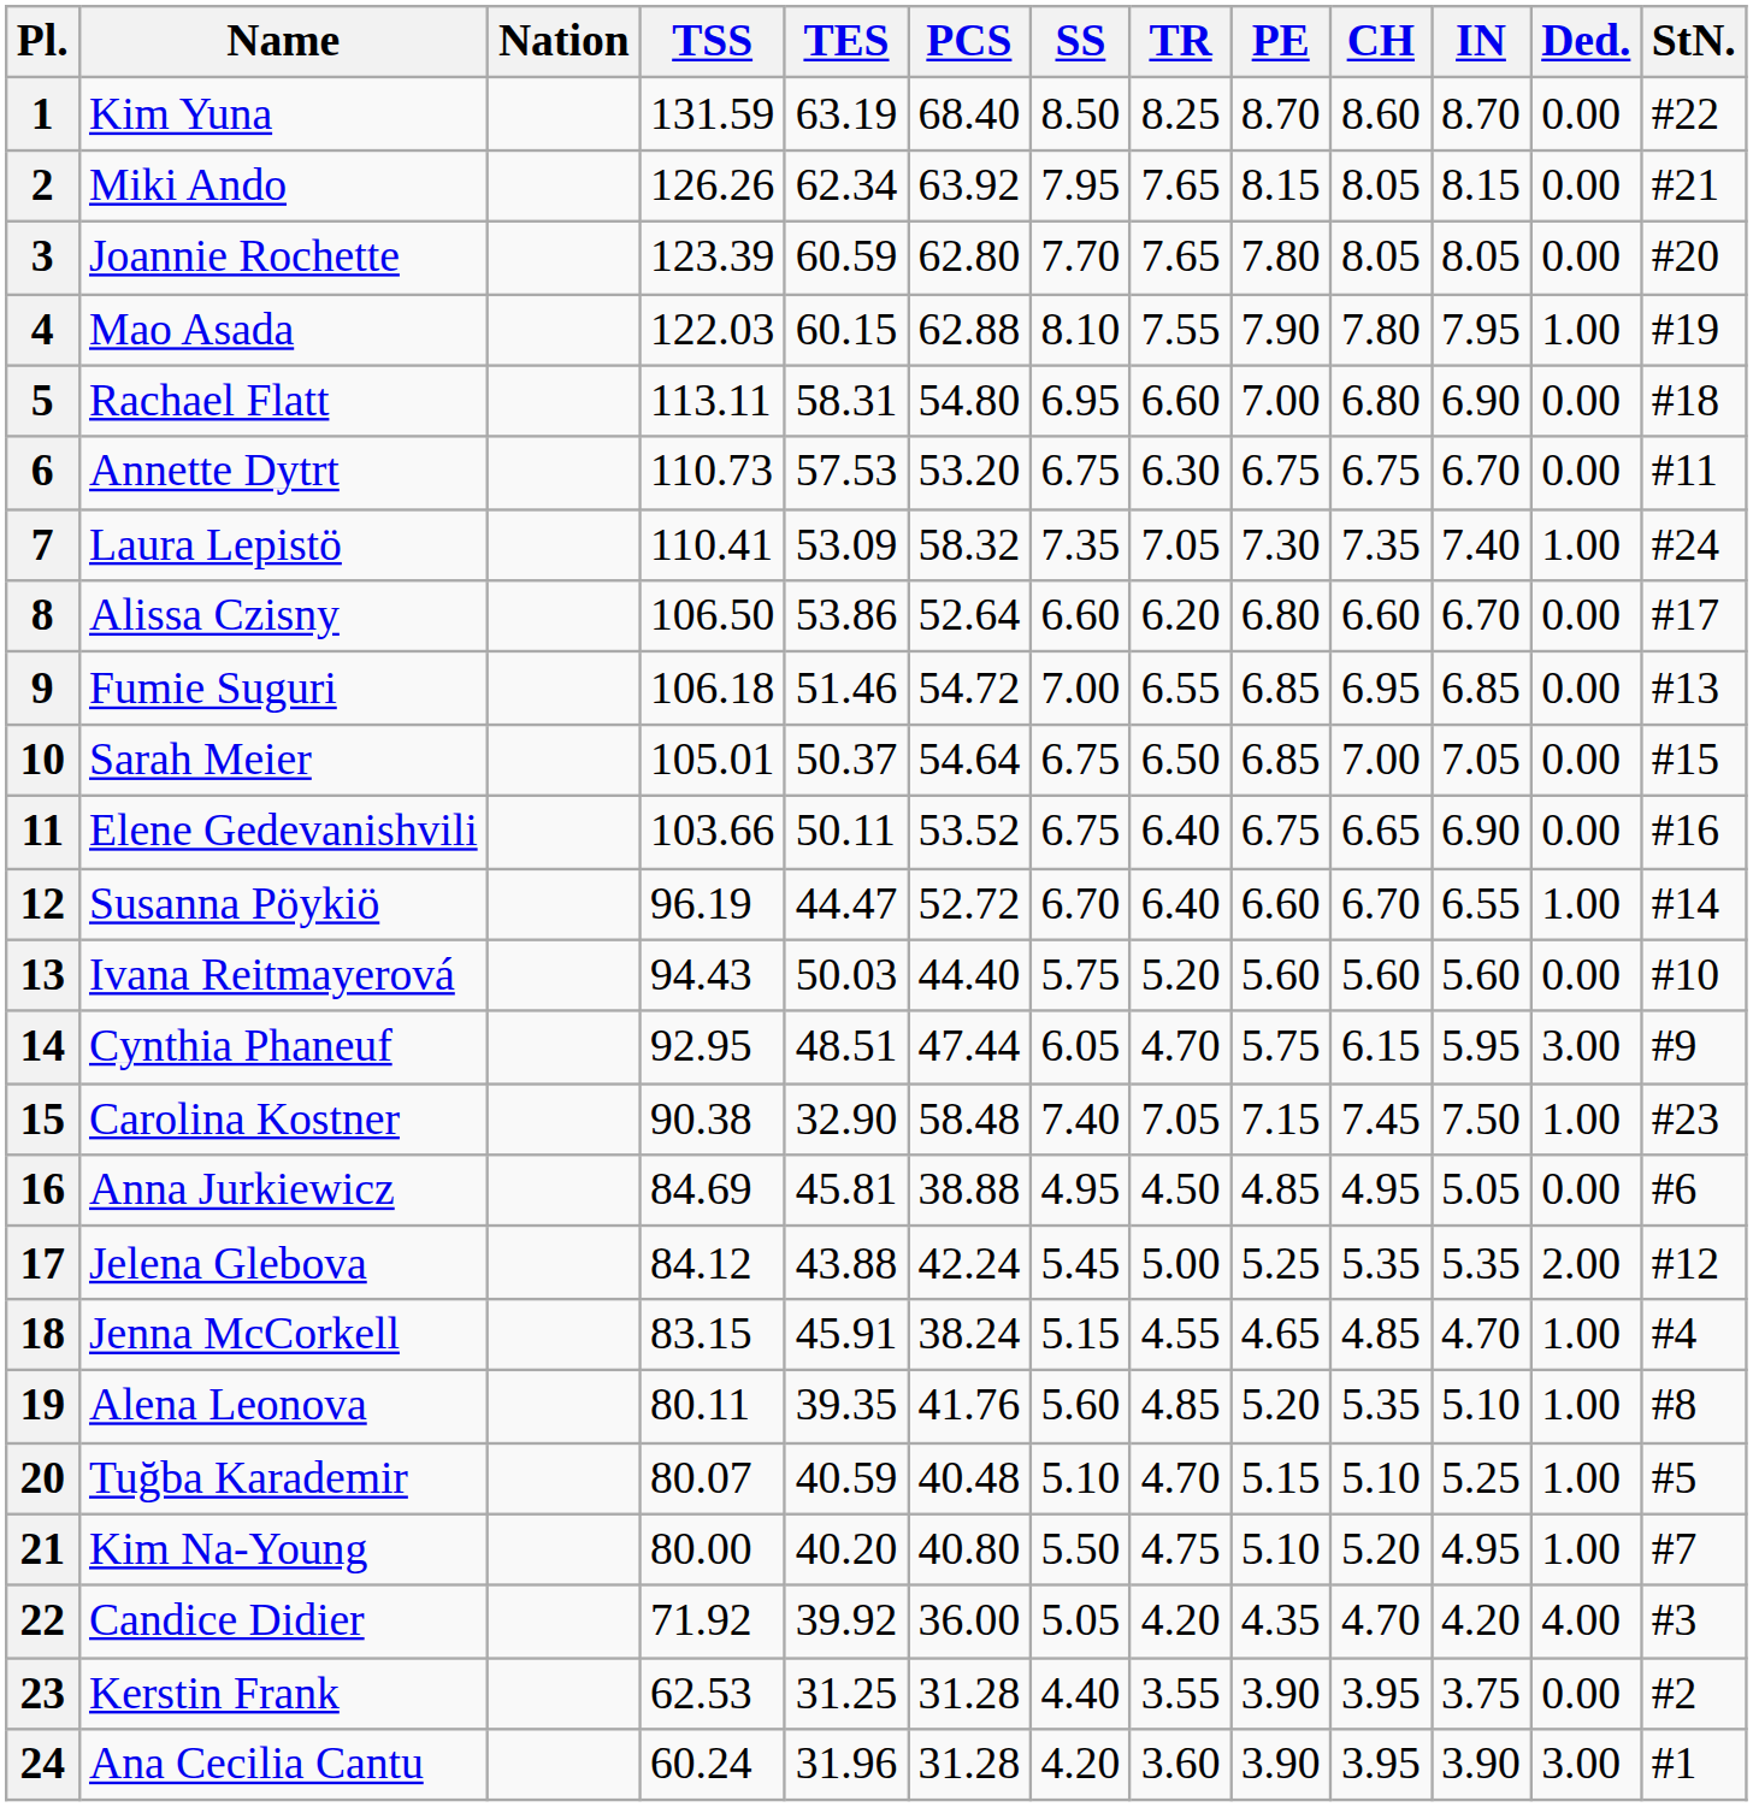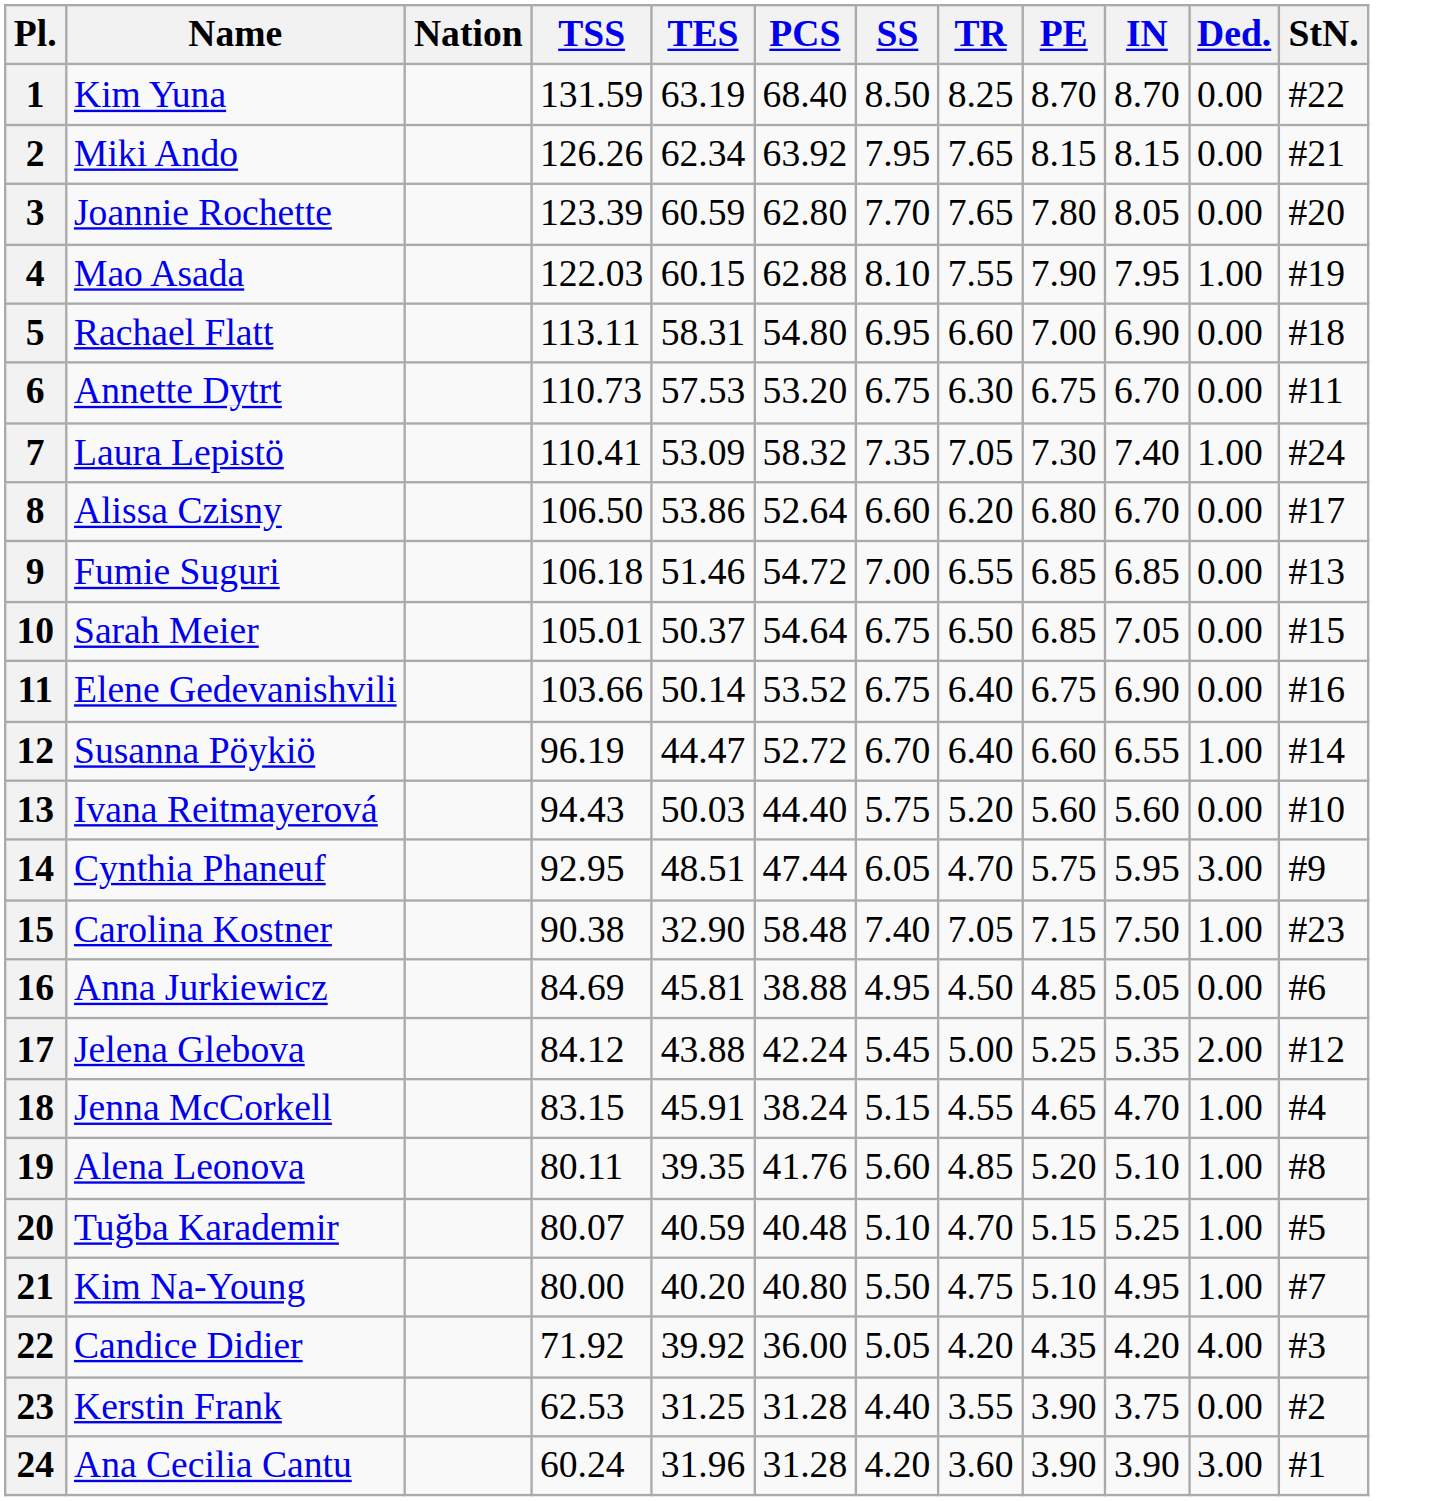 <table class="wikitable sortable">
 <tr>
 <th>Pl.</th>
 <th>Name</th>
 <th>Nation</th>
 <th><a href='#'>TSS</a></th>
 <th><a href='#'>TES</a></th>
 <th><a href='#'>PCS</a></th>
 <th><a href='#'>SS</a></th>
 <th><a href='#'>TR</a></th>
 <th><a href='#'>PE</a></th>
-<th><a href='#'>CH</a></th>
 <th><a href='#'>IN</a></th>
 <th><a href='#'>Ded.</a></th>
 <th>StN.</th>
 </tr>
 <tr>
 <th>1</th>
 <td><a href='#'>Kim Yuna</a></td>
 <td></td>
 <td>131.59</td>
 <td>63.19</td>
 <td>68.40</td>
 <td>8.50</td>
 <td>8.25</td>
 <td>8.70</td>
-<td>8.60</td>
 <td>8.70</td>
 <td>0.00</td>
 <td>#22</td>
 </tr>
 <tr>
 <th>2</th>
 <td><a href='#'>Miki Ando</a></td>
 <td></td>
 <td>126.26</td>
 <td>62.34</td>
 <td>63.92</td>
 <td>7.95</td>
 <td>7.65</td>
 <td>8.15</td>
-<td>8.05</td>
 <td>8.15</td>
 <td>0.00</td>
 <td>#21</td>
 </tr>
 <tr>
 <th>3</th>
 <td><a href='#'>Joannie Rochette</a></td>
 <td></td>
 <td>123.39</td>
 <td>60.59</td>
 <td>62.80</td>
 <td>7.70</td>
 <td>7.65</td>
 <td>7.80</td>
 <td>8.05</td>
-<td>8.05</td>
 <td>0.00</td>
 <td>#20</td>
 </tr>
 <tr>
 <th>4</th>
 <td><a href='#'>Mao Asada</a></td>
 <td></td>
 <td>122.03</td>
 <td>60.15</td>
 <td>62.88</td>
 <td>8.10</td>
 <td>7.55</td>
 <td>7.90</td>
-<td>7.80</td>
 <td>7.95</td>
 <td>1.00</td>
 <td>#19</td>
 </tr>
 <tr>
 <th>5</th>
 <td><a href='#'>Rachael Flatt</a></td>
 <td></td>
 <td>113.11</td>
 <td>58.31</td>
 <td>54.80</td>
 <td>6.95</td>
 <td>6.60</td>
 <td>7.00</td>
-<td>6.80</td>
 <td>6.90</td>
 <td>0.00</td>
 <td>#18</td>
 </tr>
 <tr>
 <th>6</th>
 <td><a href='#'>Annette Dytrt</a></td>
 <td></td>
 <td>110.73</td>
 <td>57.53</td>
 <td>53.20</td>
 <td>6.75</td>
 <td>6.30</td>
-<td>6.75</td>
 <td>6.75</td>
 <td>6.70</td>
 <td>0.00</td>
 <td>#11</td>
 </tr>
 <tr>
 <th>7</th>
 <td><a href='#'>Laura Lepistö</a></td>
 <td></td>
 <td>110.41</td>
 <td>53.09</td>
 <td>58.32</td>
 <td>7.35</td>
 <td>7.05</td>
 <td>7.30</td>
-<td>7.35</td>
 <td>7.40</td>
 <td>1.00</td>
 <td>#24</td>
 </tr>
 <tr>
 <th>8</th>
 <td><a href='#'>Alissa Czisny</a></td>
 <td></td>
 <td>106.50</td>
 <td>53.86</td>
 <td>52.64</td>
 <td>6.60</td>
 <td>6.20</td>
 <td>6.80</td>
-<td>6.60</td>
 <td>6.70</td>
 <td>0.00</td>
 <td>#17</td>
 </tr>
 <tr>
 <th>9</th>
 <td><a href='#'>Fumie Suguri</a></td>
 <td></td>
 <td>106.18</td>
 <td>51.46</td>
 <td>54.72</td>
 <td>7.00</td>
 <td>6.55</td>
 <td>6.85</td>
-<td>6.95</td>
 <td>6.85</td>
 <td>0.00</td>
 <td>#13</td>
 </tr>
 <tr>
 <th>10</th>
 <td><a href='#'>Sarah Meier</a></td>
 <td></td>
 <td>105.01</td>
 <td>50.37</td>
 <td>54.64</td>
 <td>6.75</td>
 <td>6.50</td>
 <td>6.85</td>
-<td>7.00</td>
 <td>7.05</td>
 <td>0.00</td>
 <td>#15</td>
 </tr>
 <tr>
 <th>11</th>
 <td><a href='#'>Elene Gedevanishvili</a></td>
 <td></td>
 <td>103.66</td>
-<td>50.11</td>
+<td>50.14</td>
 <td>53.52</td>
 <td>6.75</td>
 <td>6.40</td>
 <td>6.75</td>
-<td>6.65</td>
 <td>6.90</td>
 <td>0.00</td>
 <td>#16</td>
 </tr>
 <tr>
 <th>12</th>
 <td><a href='#'>Susanna Pöykiö</a></td>
 <td></td>
 <td>96.19</td>
 <td>44.47</td>
 <td>52.72</td>
 <td>6.70</td>
 <td>6.40</td>
 <td>6.60</td>
-<td>6.70</td>
 <td>6.55</td>
 <td>1.00</td>
 <td>#14</td>
 </tr>
 <tr>
 <th>13</th>
 <td><a href='#'>Ivana Reitmayerová</a></td>
 <td></td>
 <td>94.43</td>
 <td>50.03</td>
 <td>44.40</td>
 <td>5.75</td>
 <td>5.20</td>
 <td>5.60</td>
 <td>5.60</td>
-<td>5.60</td>
 <td>0.00</td>
 <td>#10</td>
 </tr>
 <tr>
 <th>14</th>
 <td><a href='#'>Cynthia Phaneuf</a></td>
 <td></td>
 <td>92.95</td>
 <td>48.51</td>
 <td>47.44</td>
 <td>6.05</td>
 <td>4.70</td>
 <td>5.75</td>
-<td>6.15</td>
 <td>5.95</td>
 <td>3.00</td>
 <td>#9</td>
 </tr>
 <tr>
 <th>15</th>
 <td><a href='#'>Carolina Kostner</a></td>
 <td></td>
 <td>90.38</td>
 <td>32.90</td>
 <td>58.48</td>
 <td>7.40</td>
 <td>7.05</td>
 <td>7.15</td>
-<td>7.45</td>
 <td>7.50</td>
 <td>1.00</td>
 <td>#23</td>
 </tr>
 <tr>
 <th>16</th>
 <td><a href='#'>Anna Jurkiewicz</a></td>
 <td></td>
 <td>84.69</td>
 <td>45.81</td>
 <td>38.88</td>
 <td>4.95</td>
 <td>4.50</td>
 <td>4.85</td>
-<td>4.95</td>
 <td>5.05</td>
 <td>0.00</td>
 <td>#6</td>
 </tr>
 <tr>
 <th>17</th>
 <td><a href='#'>Jelena Glebova</a></td>
 <td></td>
 <td>84.12</td>
 <td>43.88</td>
 <td>42.24</td>
 <td>5.45</td>
 <td>5.00</td>
 <td>5.25</td>
 <td>5.35</td>
-<td>5.35</td>
 <td>2.00</td>
 <td>#12</td>
 </tr>
 <tr>
 <th>18</th>
 <td><a href='#'>Jenna McCorkell</a></td>
 <td></td>
 <td>83.15</td>
 <td>45.91</td>
 <td>38.24</td>
 <td>5.15</td>
 <td>4.55</td>
 <td>4.65</td>
-<td>4.85</td>
 <td>4.70</td>
 <td>1.00</td>
 <td>#4</td>
 </tr>
 <tr>
 <th>19</th>
 <td><a href='#'>Alena Leonova</a></td>
 <td></td>
 <td>80.11</td>
 <td>39.35</td>
 <td>41.76</td>
 <td>5.60</td>
 <td>4.85</td>
 <td>5.20</td>
-<td>5.35</td>
 <td>5.10</td>
 <td>1.00</td>
 <td>#8</td>
 </tr>
 <tr>
 <th>20</th>
 <td><a href='#'>Tuğba Karademir</a></td>
 <td></td>
 <td>80.07</td>
 <td>40.59</td>
 <td>40.48</td>
 <td>5.10</td>
 <td>4.70</td>
 <td>5.15</td>
-<td>5.10</td>
 <td>5.25</td>
 <td>1.00</td>
 <td>#5</td>
 </tr>
 <tr>
 <th>21</th>
 <td><a href='#'>Kim Na-Young</a></td>
 <td></td>
 <td>80.00</td>
 <td>40.20</td>
 <td>40.80</td>
 <td>5.50</td>
 <td>4.75</td>
 <td>5.10</td>
-<td>5.20</td>
 <td>4.95</td>
 <td>1.00</td>
 <td>#7</td>
 </tr>
 <tr>
 <th>22</th>
 <td><a href='#'>Candice Didier</a></td>
 <td></td>
 <td>71.92</td>
 <td>39.92</td>
 <td>36.00</td>
 <td>5.05</td>
 <td>4.20</td>
 <td>4.35</td>
-<td>4.70</td>
 <td>4.20</td>
 <td>4.00</td>
 <td>#3</td>
 </tr>
 <tr>
 <th>23</th>
 <td><a href='#'>Kerstin Frank</a></td>
 <td></td>
 <td>62.53</td>
 <td>31.25</td>
 <td>31.28</td>
 <td>4.40</td>
 <td>3.55</td>
 <td>3.90</td>
-<td>3.95</td>
 <td>3.75</td>
 <td>0.00</td>
 <td>#2</td>
 </tr>
 <tr>
 <th>24</th>
 <td><a href='#'>Ana Cecilia Cantu</a></td>
 <td></td>
 <td>60.24</td>
 <td>31.96</td>
 <td>31.28</td>
 <td>4.20</td>
 <td>3.60</td>
 <td>3.90</td>
-<td>3.95</td>
 <td>3.90</td>
 <td>3.00</td>
 <td>#1</td>
 </tr>
 </table>
